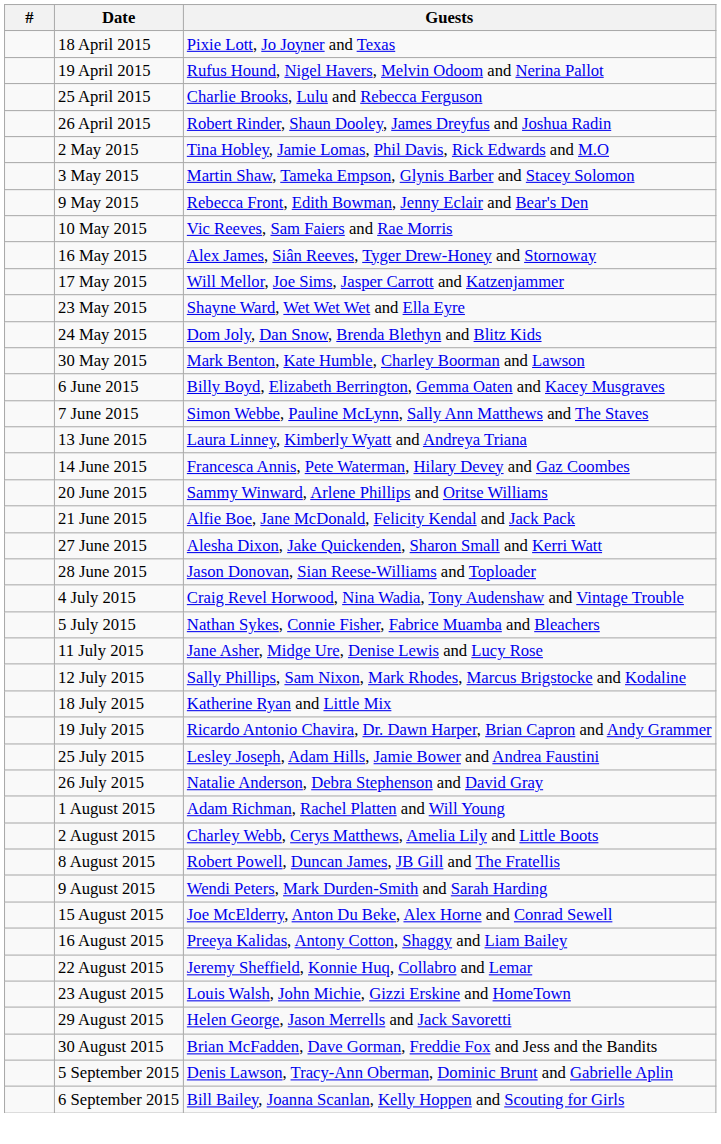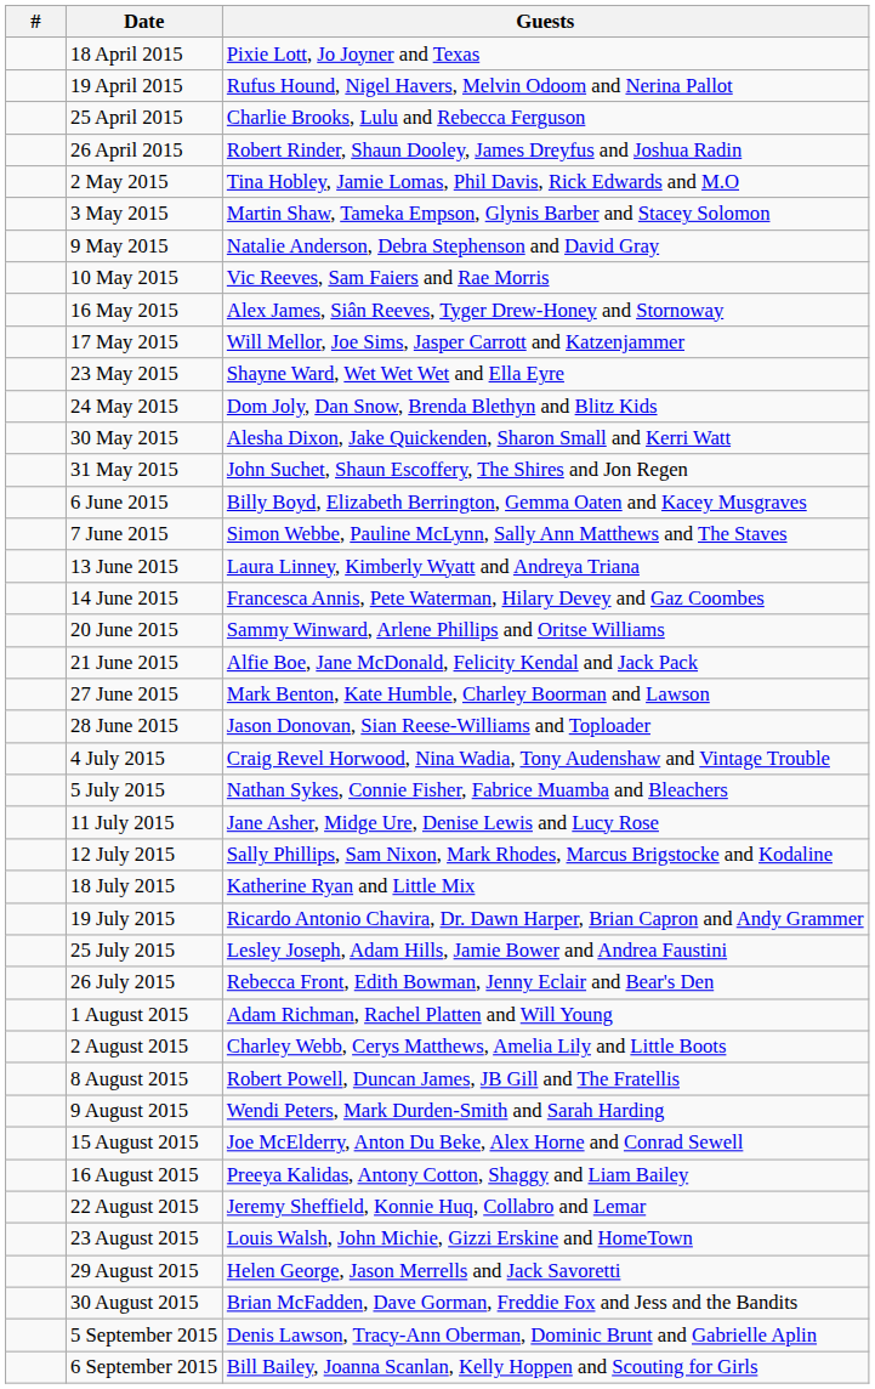 <table class="wikitable">
 <tr>
 <th style="width:7%;">#</th>
 <th>Date</th>
 <th>Guests</th>
 </tr>
 <tr>
 <td></td>
 <td>18 April 2015</td>
 <td><a href='#'>Pixie Lott</a>, <a href='#'>Jo Joyner</a> and <a href='#'>Texas</a></td>
 </tr>
 <tr>
 <td></td>
 <td>19 April 2015</td>
 <td><a href='#'>Rufus Hound</a>, <a href='#'>Nigel Havers</a>, <a href='#'>Melvin Odoom</a> and <a href='#'>Nerina Pallot</a></td>
 </tr>
 <tr>
 <td></td>
 <td>25 April 2015</td>
 <td><a href='#'>Charlie Brooks</a>, <a href='#'>Lulu</a> and <a href='#'>Rebecca Ferguson</a></td>
 </tr>
 <tr>
 <td></td>
 <td>26 April 2015</td>
 <td><a href='#'>Robert Rinder</a>, <a href='#'>Shaun Dooley</a>, <a href='#'>James Dreyfus</a> and <a href='#'>Joshua Radin</a></td>
 </tr>
 <tr>
 <td></td>
 <td>2 May 2015</td>
 <td><a href='#'>Tina Hobley</a>, <a href='#'>Jamie Lomas</a>, <a href='#'>Phil Davis</a>, <a href='#'>Rick Edwards</a> and <a href='#'>M.O</a></td>
 </tr>
 <tr>
 <td></td>
 <td>3 May 2015</td>
 <td><a href='#'>Martin Shaw</a>, <a href='#'>Tameka Empson</a>, <a href='#'>Glynis Barber</a> and <a href='#'>Stacey Solomon</a></td>
 </tr>
 <tr>
 <td></td>
 <td>9 May 2015</td>
-<td><a href='#'>Rebecca Front</a>, <a href='#'>Edith Bowman</a>, <a href='#'>Jenny Eclair</a> and <a href='#'>Bear's Den</a></td>
+<td><a href='#'>Natalie Anderson</a>, <a href='#'>Debra Stephenson</a> and <a href='#'>David Gray</a></td>
 </tr>
 <tr>
 <td></td>
 <td>10 May 2015</td>
 <td><a href='#'>Vic Reeves</a>, <a href='#'>Sam Faiers</a> and <a href='#'>Rae Morris</a></td>
 </tr>
 <tr>
 <td></td>
 <td>16 May 2015</td>
 <td><a href='#'>Alex James</a>, <a href='#'>Siân Reeves</a>, <a href='#'>Tyger Drew-Honey</a> and <a href='#'>Stornoway</a></td>
 </tr>
 <tr>
 <td></td>
 <td>17 May 2015</td>
 <td><a href='#'>Will Mellor</a>, <a href='#'>Joe Sims</a>, <a href='#'>Jasper Carrott</a> and <a href='#'>Katzenjammer</a></td>
 </tr>
 <tr>
 <td></td>
 <td>23 May 2015</td>
 <td><a href='#'>Shayne Ward</a>, <a href='#'>Wet Wet Wet</a> and <a href='#'>Ella Eyre</a></td>
 </tr>
 <tr>
 <td></td>
 <td>24 May 2015</td>
 <td><a href='#'>Dom Joly</a>, <a href='#'>Dan Snow</a>, <a href='#'>Brenda Blethyn</a> and <a href='#'>Blitz Kids</a></td>
 </tr>
 <tr>
 <td></td>
 <td>30 May 2015</td>
-<td><a href='#'>Mark Benton</a>, <a href='#'>Kate Humble</a>, <a href='#'>Charley Boorman</a> and <a href='#'>Lawson</a></td>
+<td><a href='#'>Alesha Dixon</a>, <a href='#'>Jake Quickenden</a>, <a href='#'>Sharon Small</a> and <a href='#'>Kerri Watt</a></td>
+</tr>
+<tr>
+<td></td>
+<td>31 May 2015</td>
+<td><a href='#'>John Suchet</a>, <a href='#'>Shaun Escoffery</a>, <a href='#'>The Shires</a> and Jon Regen</td>
 </tr>
 <tr>
 <td></td>
 <td>6 June 2015</td>
 <td><a href='#'>Billy Boyd</a>, <a href='#'>Elizabeth Berrington</a>, <a href='#'>Gemma Oaten</a> and <a href='#'>Kacey Musgraves</a></td>
 </tr>
 <tr>
 <td></td>
 <td>7 June 2015</td>
 <td><a href='#'>Simon Webbe</a>, <a href='#'>Pauline McLynn</a>, <a href='#'>Sally Ann Matthews</a> and <a href='#'>The Staves</a></td>
 </tr>
 <tr>
 <td></td>
 <td>13 June 2015</td>
 <td><a href='#'>Laura Linney</a>, <a href='#'>Kimberly Wyatt</a> and <a href='#'>Andreya Triana</a></td>
 </tr>
 <tr>
 <td></td>
 <td>14 June 2015</td>
 <td><a href='#'>Francesca Annis</a>, <a href='#'>Pete Waterman</a>, <a href='#'>Hilary Devey</a> and <a href='#'>Gaz Coombes</a></td>
 </tr>
 <tr>
 <td></td>
 <td>20 June 2015</td>
 <td><a href='#'>Sammy Winward</a>, <a href='#'>Arlene Phillips</a> and <a href='#'>Oritse Williams</a></td>
 </tr>
 <tr>
 <td></td>
 <td>21 June 2015</td>
 <td><a href='#'>Alfie Boe</a>, <a href='#'>Jane McDonald</a>, <a href='#'>Felicity Kendal</a> and <a href='#'>Jack Pack</a></td>
 </tr>
 <tr>
 <td></td>
 <td>27 June 2015</td>
-<td><a href='#'>Alesha Dixon</a>, <a href='#'>Jake Quickenden</a>, <a href='#'>Sharon Small</a> and <a href='#'>Kerri Watt</a></td>
+<td><a href='#'>Mark Benton</a>, <a href='#'>Kate Humble</a>, <a href='#'>Charley Boorman</a> and <a href='#'>Lawson</a></td>
 </tr>
 <tr>
 <td></td>
 <td>28 June 2015</td>
 <td><a href='#'>Jason Donovan</a>, <a href='#'>Sian Reese-Williams</a> and <a href='#'>Toploader</a></td>
 </tr>
 <tr>
 <td></td>
 <td>4 July 2015</td>
 <td><a href='#'>Craig Revel Horwood</a>, <a href='#'>Nina Wadia</a>, <a href='#'>Tony Audenshaw</a> and <a href='#'>Vintage Trouble</a></td>
 </tr>
 <tr>
 <td></td>
 <td>5 July 2015</td>
 <td><a href='#'>Nathan Sykes</a>, <a href='#'>Connie Fisher</a>, <a href='#'>Fabrice Muamba</a> and <a href='#'>Bleachers</a></td>
 </tr>
 <tr>
 <td></td>
 <td>11 July 2015</td>
 <td><a href='#'>Jane Asher</a>, <a href='#'>Midge Ure</a>, <a href='#'>Denise Lewis</a> and <a href='#'>Lucy Rose</a></td>
 </tr>
 <tr>
 <td></td>
 <td>12 July 2015</td>
 <td><a href='#'>Sally Phillips</a>, <a href='#'>Sam Nixon</a>, <a href='#'>Mark Rhodes</a>, <a href='#'>Marcus Brigstocke</a> and <a href='#'>Kodaline</a></td>
 </tr>
 <tr>
 <td></td>
 <td>18 July 2015</td>
 <td><a href='#'>Katherine Ryan</a> and <a href='#'>Little Mix</a></td>
 </tr>
 <tr>
 <td></td>
 <td>19 July 2015</td>
 <td><a href='#'>Ricardo Antonio Chavira</a>, <a href='#'>Dr. Dawn Harper</a>, <a href='#'>Brian Capron</a> and <a href='#'>Andy Grammer</a></td>
 </tr>
 <tr>
 <td></td>
 <td>25 July 2015</td>
 <td><a href='#'>Lesley Joseph</a>, <a href='#'>Adam Hills</a>, <a href='#'>Jamie Bower</a> and <a href='#'>Andrea Faustini</a></td>
 </tr>
 <tr>
 <td></td>
 <td>26 July 2015</td>
-<td><a href='#'>Natalie Anderson</a>, <a href='#'>Debra Stephenson</a> and <a href='#'>David Gray</a></td>
+<td><a href='#'>Rebecca Front</a>, <a href='#'>Edith Bowman</a>, <a href='#'>Jenny Eclair</a> and <a href='#'>Bear's Den</a></td>
 </tr>
 <tr>
 <td></td>
 <td>1 August 2015</td>
 <td><a href='#'>Adam Richman</a>, <a href='#'>Rachel Platten</a> and <a href='#'>Will Young</a></td>
 </tr>
 <tr>
 <td></td>
 <td>2 August 2015</td>
 <td><a href='#'>Charley Webb</a>, <a href='#'>Cerys Matthews</a>, <a href='#'>Amelia Lily</a> and <a href='#'>Little Boots</a></td>
 </tr>
 <tr>
 <td></td>
 <td>8 August 2015</td>
 <td><a href='#'>Robert Powell</a>, <a href='#'>Duncan James</a>, <a href='#'>JB Gill</a> and <a href='#'>The Fratellis</a></td>
 </tr>
 <tr>
 <td></td>
 <td>9 August 2015</td>
 <td><a href='#'>Wendi Peters</a>, <a href='#'>Mark Durden-Smith</a> and <a href='#'>Sarah Harding</a></td>
 </tr>
 <tr>
 <td></td>
 <td>15 August 2015</td>
 <td><a href='#'>Joe McElderry</a>, <a href='#'>Anton Du Beke</a>, <a href='#'>Alex Horne</a> and <a href='#'>Conrad Sewell</a></td>
 </tr>
 <tr>
 <td></td>
 <td>16 August 2015</td>
 <td><a href='#'>Preeya Kalidas</a>, <a href='#'>Antony Cotton</a>, <a href='#'>Shaggy</a> and <a href='#'>Liam Bailey</a></td>
 </tr>
 <tr>
 <td></td>
 <td>22 August 2015</td>
 <td><a href='#'>Jeremy Sheffield</a>, <a href='#'>Konnie Huq</a>, <a href='#'>Collabro</a> and <a href='#'>Lemar</a></td>
 </tr>
 <tr>
 <td></td>
 <td>23 August 2015</td>
 <td><a href='#'>Louis Walsh</a>, <a href='#'>John Michie</a>, <a href='#'>Gizzi Erskine</a> and <a href='#'>HomeTown</a></td>
 </tr>
 <tr>
 <td></td>
 <td>29 August 2015</td>
 <td><a href='#'>Helen George</a>, <a href='#'>Jason Merrells</a> and <a href='#'>Jack Savoretti</a></td>
 </tr>
 <tr>
 <td></td>
 <td>30 August 2015</td>
 <td><a href='#'>Brian McFadden</a>, <a href='#'>Dave Gorman</a>, <a href='#'>Freddie Fox</a> and Jess and the Bandits</td>
 </tr>
 <tr>
 <td></td>
 <td>5 September 2015</td>
 <td><a href='#'>Denis Lawson</a>, <a href='#'>Tracy-Ann Oberman</a>, <a href='#'>Dominic Brunt</a> and <a href='#'>Gabrielle Aplin</a></td>
 </tr>
 <tr>
 <td></td>
 <td>6 September 2015</td>
 <td><a href='#'>Bill Bailey</a>, <a href='#'>Joanna Scanlan</a>, <a href='#'>Kelly Hoppen</a> and <a href='#'>Scouting for Girls</a></td>
 </tr>
 </table>
